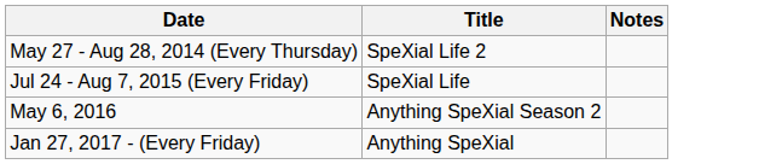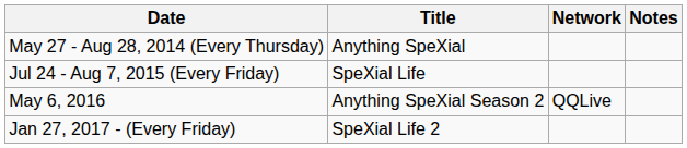 <table class="wikitable sortable">
 <tr>
 <th>Date</th>
 <th>Title</th>
+<th>Network</th>
 <th class="unsortable">Notes</th>
 </tr>
 <tr>
 <td>May 27 - Aug 28, 2014 (Every Thursday)</td>
-<td>SpeXial Life 2</td>
+<td>Anything SpeXial</td>
+<td></td>
 <td align="left"><br></td>
 </tr>
 <tr>
 <td>Jul 24 - Aug 7, 2015 (Every Friday)</td>
 <td>SpeXial Life</td>
+<td></td>
 <td align="left"><br></td>
 </tr>
 <tr>
 <td>May 6, 2016</td>
 <td>Anything SpeXial Season 2</td>
+<td>QQLive</td>
 <td align="left"><br></td>
 </tr>
 <tr>
 <td>Jan 27, 2017 - (Every Friday)</td>
-<td>Anything SpeXial</td>
+<td>SpeXial Life 2</td>
+<td></td>
 <td align="left"><br></td>
 </tr>
 </table>
